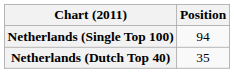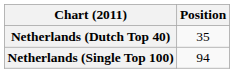 <table class="wikitable plainrowheaders" style="text-align:center">
 <tr>
 <th scope="col">Chart (2011)</th>
 <th scope="col">Position</th>
 </tr>
 <tr>
+<th scope="row">Netherlands (Dutch Top 40)</th>
+<td style="text-align:center;">35</td>
+</tr>
+<tr>
 <th scope="row">Netherlands (Single Top 100)</th>
 <td style="text-align:center;">94</td>
 </tr>
-<tr>
-<th scope="row">Netherlands (Dutch Top 40)</th>
-<td style="text-align:center;">35</td>
-</tr>
 </table>
